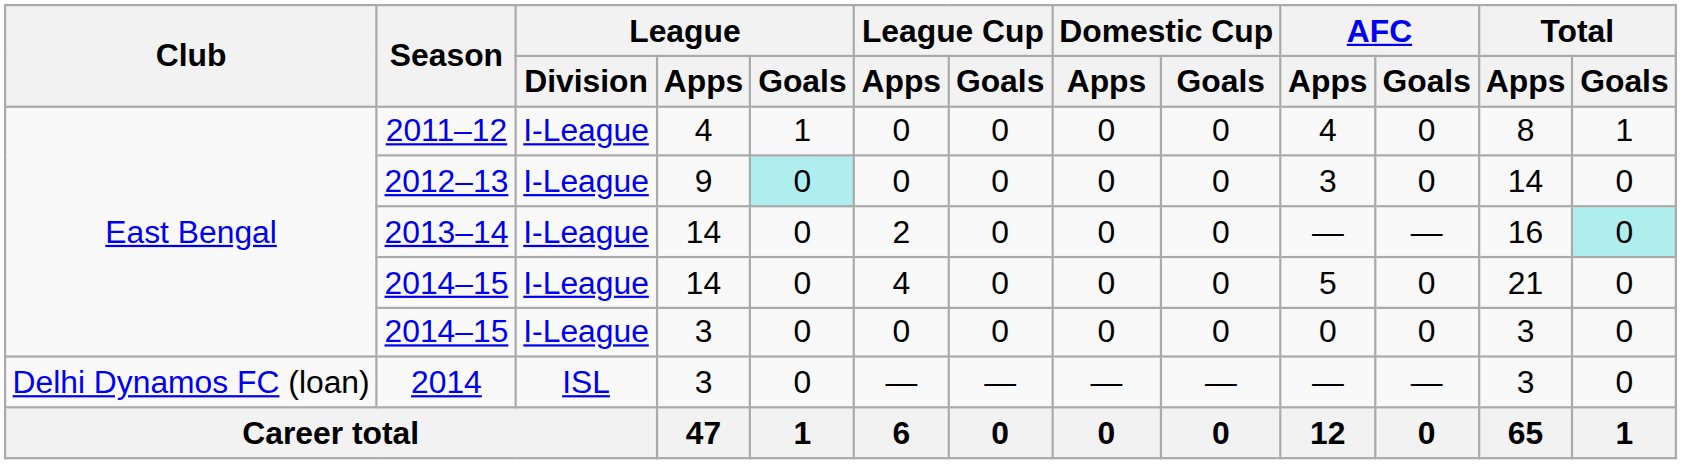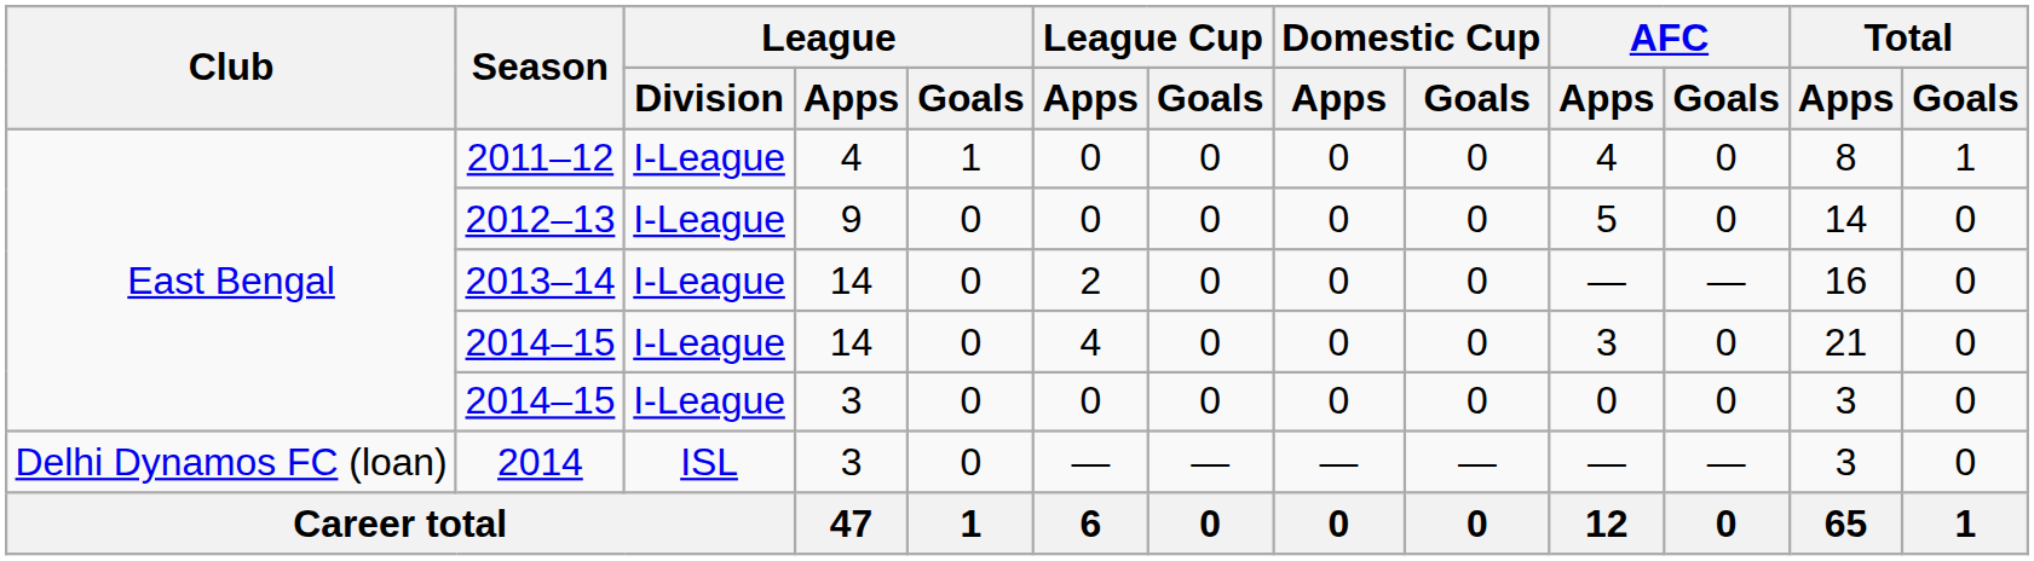 <table class="wikitable" style="font-size:90%; text-align:center;">
 <tr>
 <th rowspan="2">Club</th>
 <th rowspan="2">Season</th>
 <th colspan="3">League</th>
 <th colspan="2">League Cup</th>
 <th colspan="2">Domestic Cup</th>
 <th colspan="2"><a href='#'>AFC</a></th>
 <th colspan="2">Total</th>
 </tr>
 <tr>
 <th>Division</th>
 <th>Apps</th>
 <th>Goals</th>
 <th>Apps</th>
 <th>Goals</th>
 <th>Apps</th>
 <th>Goals</th>
 <th>Apps</th>
 <th>Goals</th>
 <th>Apps</th>
 <th>Goals</th>
 </tr>
 <tr>
 <td rowspan="5"><a href='#'>East Bengal</a></td>
 <td><a href='#'>2011–12</a></td>
 <td><a href='#'>I-League</a></td>
 <td>4</td>
 <td>1</td>
 <td>0</td>
 <td>0</td>
 <td>0</td>
 <td>0</td>
 <td>4</td>
 <td>0</td>
 <td>8</td>
 <td>1</td>
 </tr>
 <tr>
 <td><a href='#'>2012–13</a></td>
 <td><a href='#'>I-League</a></td>
 <td>9</td>
-<td style="background: paleturquoise;">0</td>
 <td>0</td>
 <td>0</td>
 <td>0</td>
 <td>0</td>
-<td>3</td>
+<td>0</td>
+<td>5</td>
 <td>0</td>
 <td>14</td>
 <td>0</td>
 </tr>
 <tr>
 <td><a href='#'>2013–14</a></td>
 <td><a href='#'>I-League</a></td>
 <td>14</td>
 <td>0</td>
 <td>2</td>
 <td>0</td>
 <td>0</td>
 <td>0</td>
 <td>—</td>
 <td>—</td>
 <td>16</td>
-<td style="background: paleturquoise;">0</td>
+<td>0</td>
 </tr>
 <tr>
 <td><a href='#'>2014–15</a></td>
 <td><a href='#'>I-League</a></td>
 <td>14</td>
 <td>0</td>
 <td>4</td>
 <td>0</td>
 <td>0</td>
 <td>0</td>
-<td>5</td>
+<td>3</td>
 <td>0</td>
 <td>21</td>
 <td>0</td>
 </tr>
 <tr>
 <td><a href='#'>2014–15</a></td>
 <td><a href='#'>I-League</a></td>
 <td>3</td>
 <td>0</td>
 <td>0</td>
 <td>0</td>
 <td>0</td>
 <td>0</td>
 <td>0</td>
 <td>0</td>
 <td>3</td>
 <td>0</td>
 </tr>
 <tr>
 <td rowspan="1"><a href='#'>Delhi Dynamos FC</a> (loan)</td>
 <td><a href='#'>2014</a></td>
 <td><a href='#'>ISL</a></td>
 <td>3</td>
 <td>0</td>
 <td>—</td>
 <td>—</td>
 <td>—</td>
 <td>—</td>
 <td>—</td>
 <td>—</td>
 <td>3</td>
 <td>0</td>
 </tr>
 <tr>
 <th colspan="3">Career total</th>
 <th>47</th>
 <th>1</th>
 <th>6</th>
 <th>0</th>
 <th>0</th>
 <th>0</th>
 <th>12</th>
 <th>0</th>
 <th>65</th>
 <th>1</th>
 </tr>
 </table>
